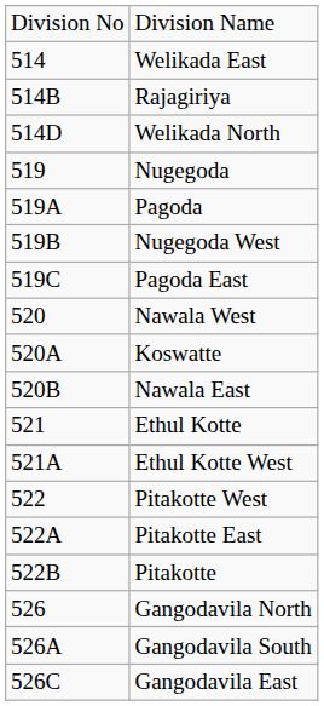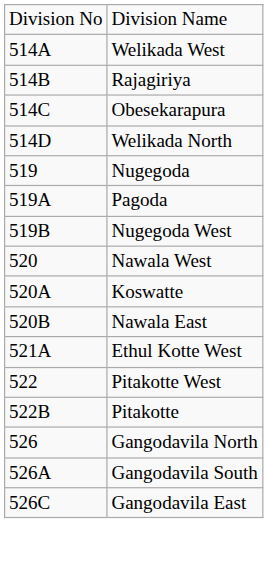 <table class="wikitable">
 <tr>
 <td>Division No</td>
 <td>Division Name</td>
 </tr>
 <tr>
-<td>514</td>
-<td>Welikada East</td>
+<td>514A</td>
+<td>Welikada West</td>
 </tr>
 <tr>
 <td>514B</td>
 <td>Rajagiriya</td>
+</tr>
+<tr>
+<td>514C</td>
+<td>Obesekarapura</td>
 </tr>
 <tr>
 <td>514D</td>
 <td>Welikada North</td>
 </tr>
 <tr>
 <td>519</td>
 <td>Nugegoda</td>
 </tr>
 <tr>
 <td>519A</td>
 <td>Pagoda</td>
 </tr>
 <tr>
 <td>519B</td>
 <td>Nugegoda West</td>
 </tr>
 <tr>
-<td>519C</td>
-<td>Pagoda East</td>
-</tr>
-<tr>
 <td>520</td>
 <td>Nawala West</td>
 </tr>
 <tr>
 <td>520A</td>
 <td>Koswatte</td>
 </tr>
 <tr>
 <td>520B</td>
 <td>Nawala East</td>
 </tr>
 <tr>
-<td>521</td>
-<td>Ethul Kotte</td>
-</tr>
-<tr>
 <td>521A</td>
 <td>Ethul Kotte West</td>
 </tr>
 <tr>
 <td>522</td>
 <td>Pitakotte West</td>
-</tr>
-<tr>
-<td>522A</td>
-<td>Pitakotte East</td>
 </tr>
 <tr>
 <td>522B</td>
 <td>Pitakotte</td>
 </tr>
 <tr>
 <td>526</td>
 <td>Gangodavila North</td>
 </tr>
 <tr>
 <td>526A</td>
 <td>Gangodavila South</td>
 </tr>
 <tr>
 <td>526C</td>
 <td>Gangodavila East</td>
 </tr>
 </table>
